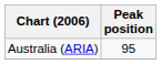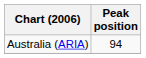 <table class="wikitable">
 <tr>
 <th>Chart (2006)</th>
 <th>Peak <br>position</th>
 </tr>
 <tr>
 <td scope="row">Australia (<a href='#'>ARIA</a>)</td>
-<td align="center">95</td>
+<td align="center">94</td>
 </tr>
 <tr>
 </tr>
 </table>
